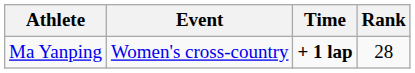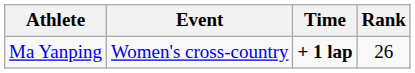 <table class=wikitable style="font-size:90%">
 <tr>
 <th>Athlete</th>
 <th>Event</th>
 <th>Time</th>
 <th>Rank</th>
 </tr>
 <tr>
 <td align=left><a href='#'>Ma Yanping</a></td>
 <td align=left><a href='#'>Women's cross-country</a></td>
 <td align=center><strong>+ 1 lap</strong></td>
-<td align=center>28</td>
+<td align=center>26</td>
 </tr>
 </table>
